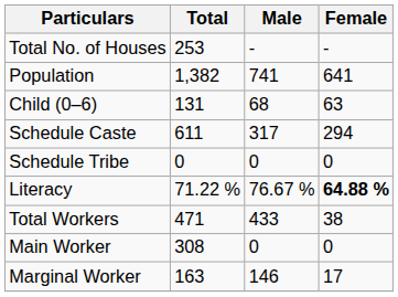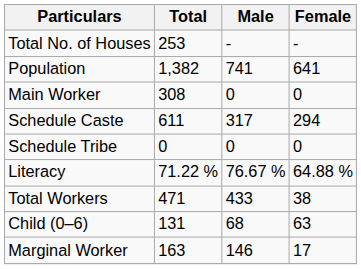 <table class="wikitable sortable">
 <tr>
 <th>Particulars</th>
 <th>Total</th>
 <th>Male</th>
 <th>Female</th>
 </tr>
 <tr>
 <td>Total No. of Houses</td>
 <td>253</td>
 <td>-</td>
 <td>-</td>
 </tr>
 <tr>
 <td>Population</td>
 <td>1,382</td>
 <td>741</td>
 <td>641</td>
 </tr>
 <tr>
-<td>Child (0–6)</td>
-<td>131</td>
-<td>68</td>
-<td>63</td>
+<td>Main Worker</td>
+<td>308</td>
+<td>0</td>
+<td>0</td>
 </tr>
 <tr>
 <td>Schedule Caste</td>
 <td>611</td>
 <td>317</td>
 <td>294</td>
 </tr>
 <tr>
 <td>Schedule Tribe</td>
 <td>0</td>
 <td>0</td>
 <td>0</td>
 </tr>
 <tr>
 <td>Literacy</td>
 <td>71.22 %</td>
 <td>76.67 %</td>
-<td><strong>64.88 %</strong></td>
+<td>64.88 %</td>
 </tr>
 <tr>
 <td>Total Workers</td>
 <td>471</td>
 <td>433</td>
 <td>38</td>
 </tr>
 <tr>
-<td>Main Worker</td>
-<td>308</td>
-<td>0</td>
-<td>0</td>
+<td>Child (0–6)</td>
+<td>131</td>
+<td>68</td>
+<td>63</td>
 </tr>
 <tr>
 <td>Marginal Worker</td>
 <td>163</td>
 <td>146</td>
 <td>17</td>
 </tr>
 <tr>
 </tr>
 </table>
